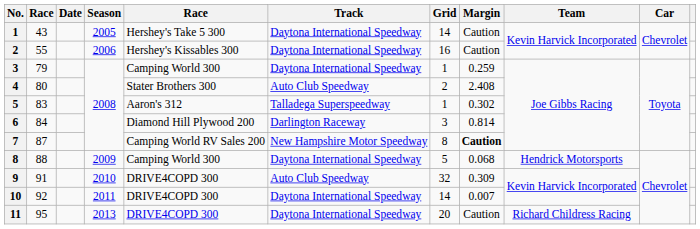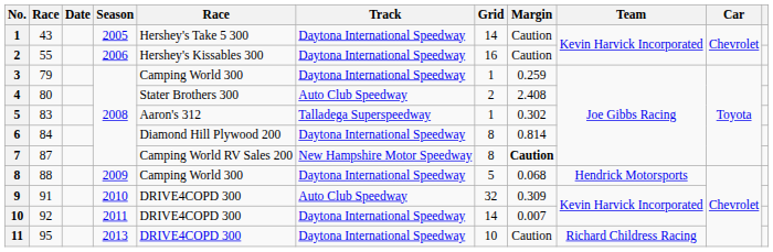 <table class="wikitable sortable plainrowheaders">
 <tr>
 <th scope="col">No.</th>
 <th scope="col">Race</th>
 <th scope="col">Date</th>
 <th scope="col">Season</th>
 <th scope="col">Race</th>
 <th scope="col">Track</th>
 <th scope="col" data-sort-type="number">Grid</th>
 <th scope="col">Margin</th>
 <th scope="col">Team</th>
 <th scope="col">Car</th>
 <th scope="col" class="unsortable"></th>
 </tr>
 <tr>
 <th scope="row" style="text-align:center;"><strong>1</strong></th>
 <td style="text-align:center;">43</td>
 <td></td>
 <td style="text-align:center;"><a href='#'>2005</a></td>
 <td>Hershey's Take 5 300</td>
 <td><a href='#'>Daytona International Speedway</a></td>
 <td style="text-align:center;">14</td>
 <td style="text-align:center;">Caution</td>
 <td rowspan="2" style="text-align:center;"><a href='#'>Kevin Harvick Incorporated</a></td>
 <td rowspan="2" style="text-align:center;"><a href='#'>Chevrolet</a></td>
 <td style="text-align:center;"></td>
 </tr>
 <tr>
 <th scope="row" style="text-align:center;"><strong>2</strong></th>
 <td style="text-align:center;">55</td>
 <td></td>
 <td style="text-align:center;"><a href='#'>2006</a></td>
 <td>Hershey's Kissables 300</td>
 <td><a href='#'>Daytona International Speedway</a></td>
 <td style="text-align:center;">16</td>
 <td style="text-align:center;">Caution</td>
 <td style="text-align:center;"></td>
 </tr>
 <tr>
 <th scope="row" style="text-align:center;"><strong>3</strong></th>
 <td style="text-align:center;">79</td>
 <td></td>
 <td rowspan="5" style="text-align:center;"><a href='#'>2008</a></td>
 <td>Camping World 300</td>
 <td><a href='#'>Daytona International Speedway</a></td>
 <td style="text-align:center;">1</td>
 <td style="text-align:center;">0.259</td>
 <td rowspan="5" style="text-align:center;"><a href='#'>Joe Gibbs Racing</a></td>
 <td rowspan="5" style="text-align:center;"><a href='#'>Toyota</a></td>
 <td style="text-align:center;"></td>
 </tr>
 <tr>
 <th scope="row" style="text-align:center;"><strong>4</strong></th>
 <td style="text-align:center;">80</td>
 <td></td>
 <td>Stater Brothers 300</td>
 <td><a href='#'>Auto Club Speedway</a></td>
 <td style="text-align:center;">2</td>
 <td style="text-align:center;">2.408</td>
 <td style="text-align:center;"></td>
 </tr>
 <tr>
 <th scope="row" style="text-align:center;"><strong>5</strong></th>
 <td style="text-align:center;">83</td>
 <td></td>
 <td>Aaron's 312</td>
 <td><a href='#'>Talladega Superspeedway</a></td>
 <td style="text-align:center;">1</td>
 <td style="text-align:center;">0.302</td>
 <td style="text-align:center;"></td>
 </tr>
 <tr>
 <th scope="row" style="text-align:center;"><strong>6</strong></th>
 <td style="text-align:center;">84</td>
 <td></td>
 <td>Diamond Hill Plywood 200</td>
-<td><a href='#'>Darlington Raceway</a></td>
-<td style="text-align:center;">3</td>
+<td><a href='#'>Daytona International Speedway</a></td>
+<td style="text-align:center;">8</td>
 <td style="text-align:center;">0.814</td>
 <td style="text-align:center;"></td>
 </tr>
 <tr>
 <th scope="row" style="text-align:center;"><strong>7</strong></th>
 <td style="text-align:center;">87</td>
 <td></td>
 <td>Camping World RV Sales 200</td>
 <td><a href='#'>New Hampshire Motor Speedway</a></td>
 <td style="text-align:center;">8</td>
 <td style="text-align:center;"><strong>Caution</strong></td>
 <td style="text-align:center;"></td>
 </tr>
 <tr>
 <th scope="row" style="text-align:center;"><strong>8</strong></th>
 <td style="text-align:center;">88</td>
 <td></td>
 <td style="text-align:center;"><a href='#'>2009</a></td>
 <td>Camping World 300</td>
 <td><a href='#'>Daytona International Speedway</a></td>
 <td style="text-align:center;">5</td>
 <td style="text-align:center;">0.068</td>
 <td style="text-align:center;"><a href='#'>Hendrick Motorsports</a></td>
 <td style="text-align:center;" rowspan="4"><a href='#'>Chevrolet</a></td>
 <td style="text-align:center;"></td>
 </tr>
 <tr>
 <th scope="row" style="text-align:center;"><strong>9</strong></th>
 <td style="text-align:center;">91</td>
 <td></td>
 <td style="text-align:center;"><a href='#'>2010</a></td>
 <td>DRIVE4COPD 300</td>
 <td><a href='#'>Auto Club Speedway</a></td>
 <td style="text-align:center;">32</td>
 <td style="text-align:center;">0.309</td>
 <td style="text-align:center;" rowspan="2"><a href='#'>Kevin Harvick Incorporated</a></td>
 <td style="text-align:center;"></td>
 </tr>
 <tr>
 <th scope="row" style="text-align:center;"><strong>10</strong></th>
 <td style="text-align:center;">92</td>
 <td></td>
 <td style="text-align:center;"><a href='#'>2011</a></td>
 <td>DRIVE4COPD 300</td>
 <td><a href='#'>Daytona International Speedway</a></td>
 <td style="text-align:center;">14</td>
 <td style="text-align:center;">0.007</td>
 <td style="text-align:center;"></td>
 </tr>
 <tr>
 <th scope="row" style="text-align:center;"><strong>11</strong></th>
 <td style="text-align:center;">95</td>
 <td></td>
 <td style="text-align:center;"><a href='#'>2013</a></td>
 <td><a href='#'>DRIVE4COPD 300</a></td>
 <td><a href='#'>Daytona International Speedway</a></td>
-<td style="text-align:center;">20</td>
+<td style="text-align:center;">10</td>
 <td style="text-align:center;">Caution</td>
 <td style="text-align:center;"><a href='#'>Richard Childress Racing</a></td>
 <td style="text-align:center;"></td>
 </tr>
 </table>
